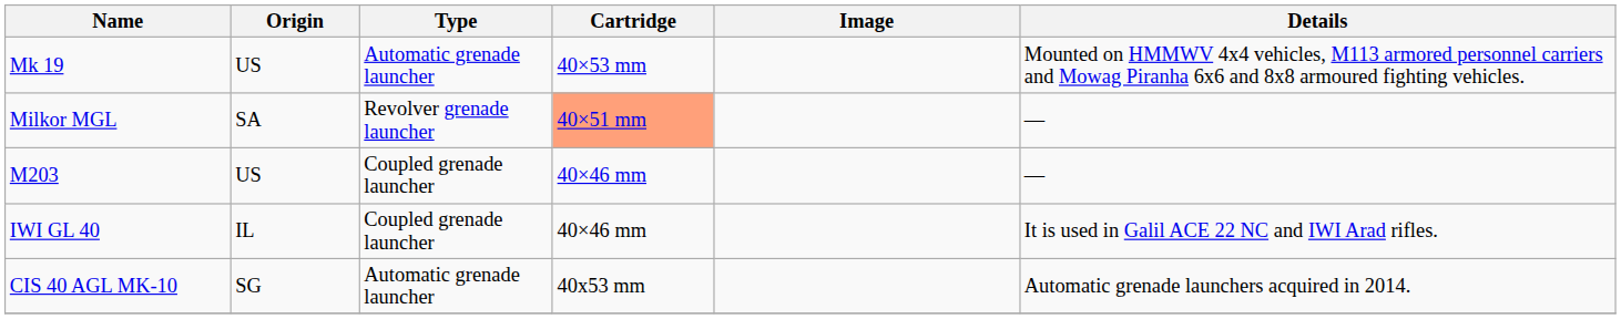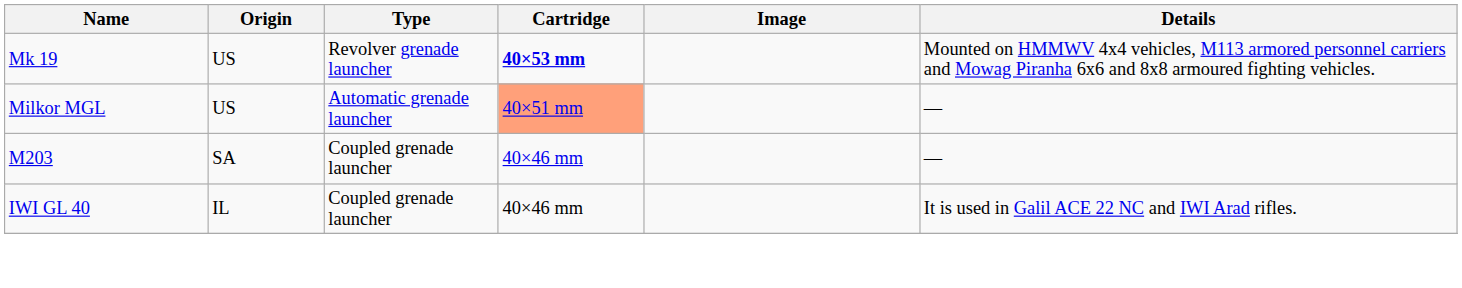 <table class="wikitable" border="0" style="width:100%">
 <tr>
 <th style="text-align: center; width:14%;">Name</th>
 <th style="text-align: center; width:8%;">Origin</th>
 <th style="text-align: center; width:12%;">Type</th>
 <th style="text-align: center; width:10%;">Cartridge</th>
 <th style="text-align: center; width:19%;">Image</th>
 <th style="text-align: center; width:37%;">Details</th>
 </tr>
 <tr>
 <td><a href='#'>Mk 19</a></td>
 <td> US</td>
-<td><a href='#'>Automatic grenade launcher</a></td>
-<td><a href='#'>40×53 mm</a></td>
+<td>Revolver <a href='#'>grenade launcher</a></td>
+<td><strong><a href='#'>40×53 mm</a></strong></td>
 <td></td>
 <td>Mounted on <a href='#'>HMMWV</a> 4x4 vehicles, <a href='#'>M113 armored personnel carriers</a> and <a href='#'>Mowag Piranha</a> 6x6 and 8x8 armoured fighting vehicles.</td>
 </tr>
 <tr>
 <td><a href='#'>Milkor MGL</a></td>
-<td> SA</td>
-<td>Revolver <a href='#'>grenade launcher</a></td>
+<td> US</td>
+<td><a href='#'>Automatic grenade launcher</a></td>
 <td style="background: lightsalmon;"><a href='#'>40×51 mm</a></td>
 <td></td>
 <td>—</td>
 </tr>
 <tr>
 <td><a href='#'>M203</a></td>
-<td> US</td>
+<td> SA</td>
 <td>Coupled grenade launcher</td>
 <td><a href='#'>40×46 mm</a></td>
 <td></td>
 <td>—</td>
 </tr>
 <tr>
 <td><a href='#'>IWI GL 40</a></td>
 <td> IL</td>
 <td>Coupled grenade launcher</td>
 <td>40×46 mm</td>
 <td></td>
 <td>It is used in <a href='#'>Galil ACE 22 NC</a> and <a href='#'>IWI Arad</a> rifles.</td>
 </tr>
 <tr>
-<td><a href='#'>CIS 40 AGL MK-10</a></td>
-<td> SG</td>
-<td>Automatic grenade launcher</td>
-<td>40x53 mm</td>
-<td></td>
-<td>Automatic grenade launchers acquired in 2014.</td>
-</tr>
-<tr>
 </tr>
 </table>
